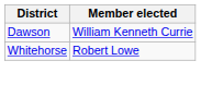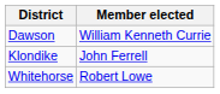 <table class="wikitable">
 <tr>
 <th>District</th>
 <th>Member elected</th>
 </tr>
 <tr>
 <td><a href='#'>Dawson</a></td>
 <td><a href='#'>William Kenneth Currie</a></td>
 </tr>
 <tr>
+<td><a href='#'>Klondike</a></td>
+<td><a href='#'>John Ferrell</a></td>
+</tr>
+<tr>
 <td><a href='#'>Whitehorse</a></td>
 <td><a href='#'>Robert Lowe</a></td>
 </tr>
 </table>
